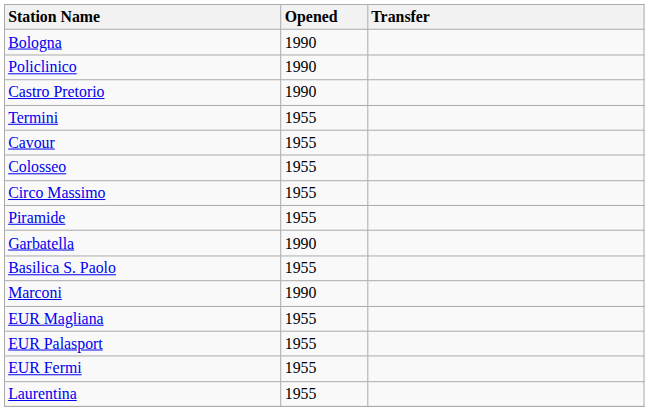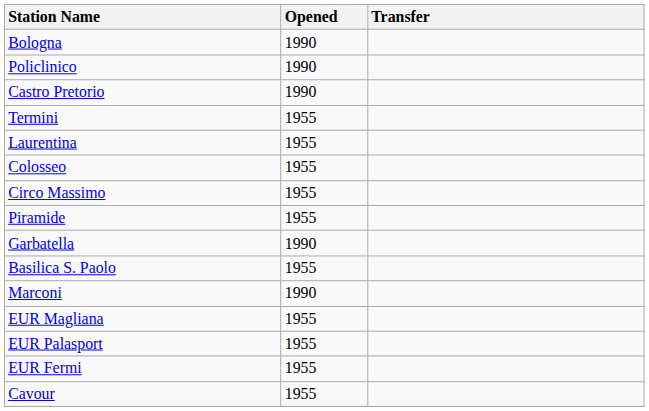 <table class="wikitable sortable">
 <tr>
 <th style="text-align:left; width:17em;">Station Name</th>
 <th style="text-align:left; width:5em;">Opened</th>
 <th style="text-align:left; width:17em;">Transfer</th>
 </tr>
 <tr class="sort">
 <td><a href='#'>Bologna</a></td>
 <td>1990</td>
 <td></td>
 </tr>
 <tr>
 <td><a href='#'>Policlinico</a></td>
 <td>1990</td>
 <td><a href='#'></a> <a href='#'></a></td>
 </tr>
 <tr>
 <td><a href='#'>Castro Pretorio</a></td>
 <td>1990</td>
 <td></td>
 </tr>
 <tr>
 <td><a href='#'>Termini</a></td>
 <td>1955</td>
 <td> <a href='#'></a> <a href='#'></a>      </td>
 </tr>
 <tr>
-<td><a href='#'>Cavour</a></td>
+<td><a href='#'>Laurentina</a></td>
 <td>1955</td>
 <td></td>
 </tr>
 <tr>
 <td><a href='#'>Colosseo</a></td>
 <td>1955</td>
 <td><a href='#'></a></td>
 </tr>
 <tr>
 <td><a href='#'>Circo Massimo</a></td>
 <td>1955</td>
 <td><a href='#'></a></td>
 </tr>
 <tr>
 <td><a href='#'>Piramide</a></td>
 <td>1955</td>
 <td><a href='#'></a>    </td>
 </tr>
 <tr>
 <td><a href='#'>Garbatella</a></td>
 <td>1990</td>
 <td></td>
 </tr>
 <tr>
 <td><a href='#'>Basilica S. Paolo</a></td>
 <td>1955</td>
 <td></td>
 </tr>
 <tr>
 <td><a href='#'>Marconi</a></td>
 <td>1990</td>
 <td></td>
 </tr>
 <tr>
 <td><a href='#'>EUR Magliana</a></td>
 <td>1955</td>
 <td></td>
 </tr>
 <tr>
 <td><a href='#'>EUR Palasport</a></td>
 <td>1955</td>
 <td></td>
 </tr>
 <tr>
 <td><a href='#'>EUR Fermi</a></td>
 <td>1955</td>
 <td></td>
 </tr>
 <tr>
-<td><a href='#'>Laurentina</a></td>
+<td><a href='#'>Cavour</a></td>
 <td>1955</td>
 <td></td>
 </tr>
 <tr>
 </tr>
 </table>
